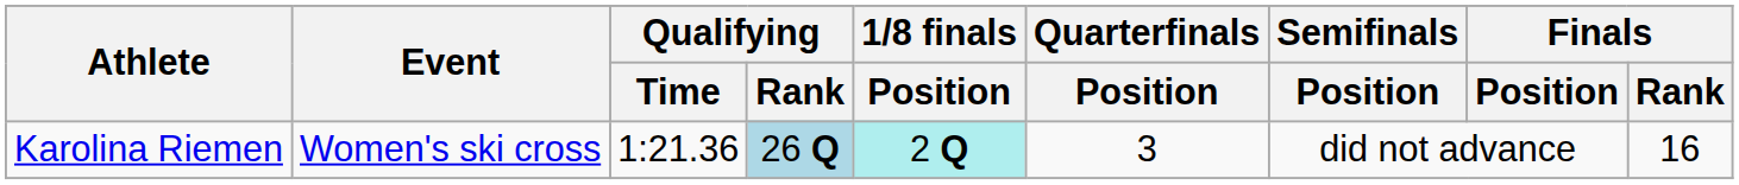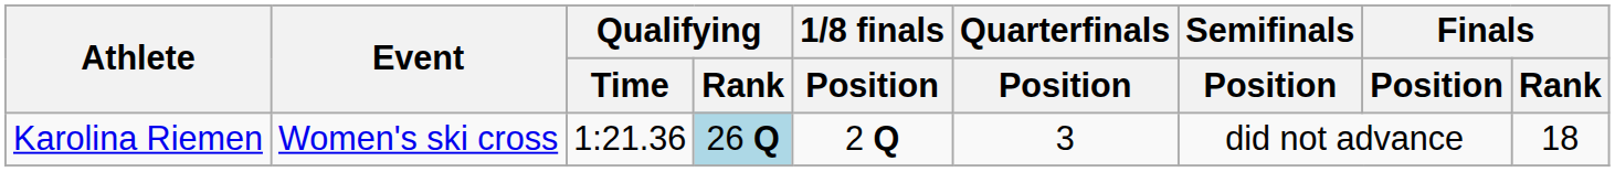 <table class="wikitable" border="1">
 <tr>
 <th rowspan="2">Athlete</th>
 <th rowspan="2">Event</th>
 <th colspan="2">Qualifying</th>
 <th>1/8 finals</th>
 <th>Quarterfinals</th>
 <th>Semifinals</th>
 <th colspan=2>Finals</th>
 </tr>
 <tr>
 <th>Time</th>
 <th>Rank</th>
 <th>Position</th>
 <th>Position</th>
 <th>Position</th>
 <th>Position</th>
 <th>Rank</th>
 </tr>
 <tr align=center>
 <td align=left><a href='#'>Karolina Riemen</a></td>
 <td><a href='#'>Women's ski cross</a></td>
 <td>1:21.36</td>
 <td style="background: lightblue;">26 <strong>Q</strong></td>
-<td style="background: paleturquoise;">2 <strong>Q</strong></td>
+<td>2 <strong>Q</strong></td>
 <td>3</td>
 <td colspan=2>did not advance</td>
-<td>16</td>
+<td>18</td>
 </tr>
 </table>
